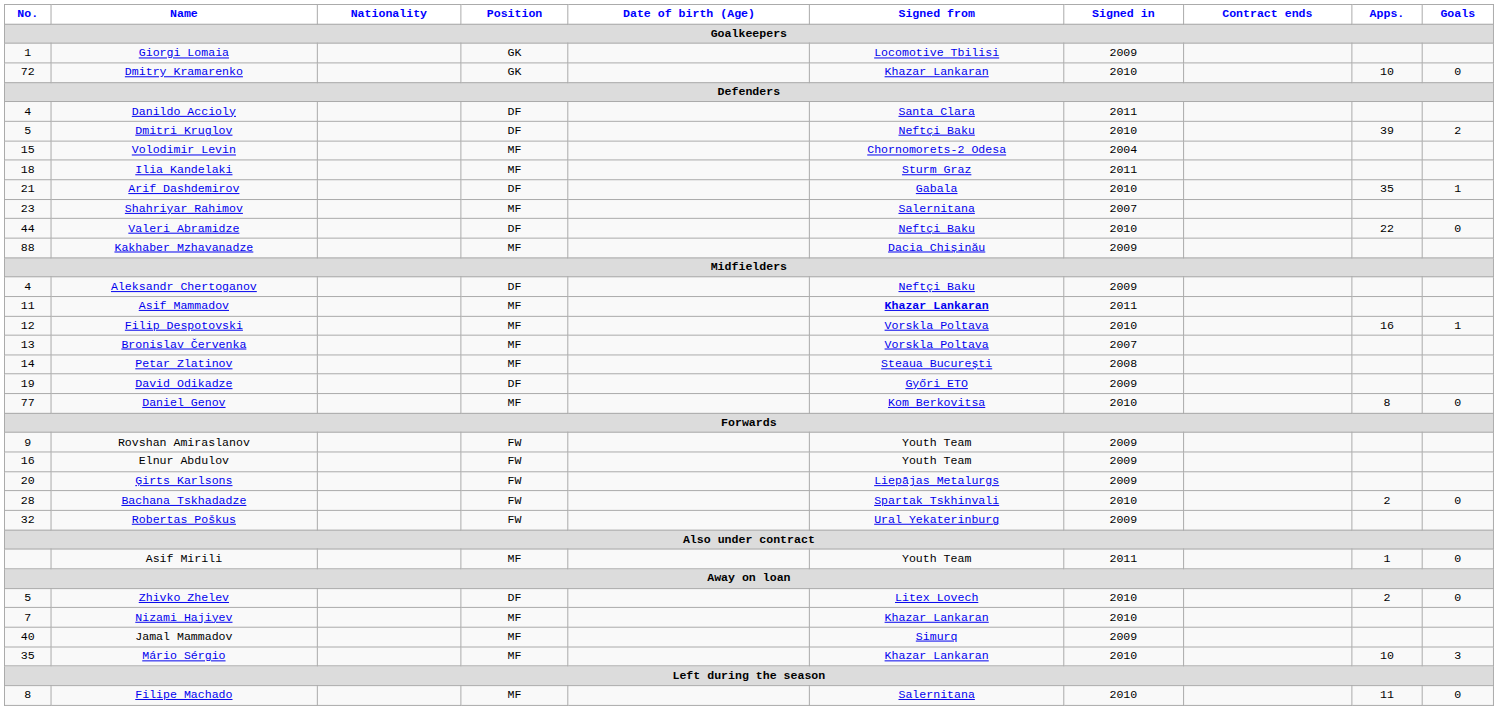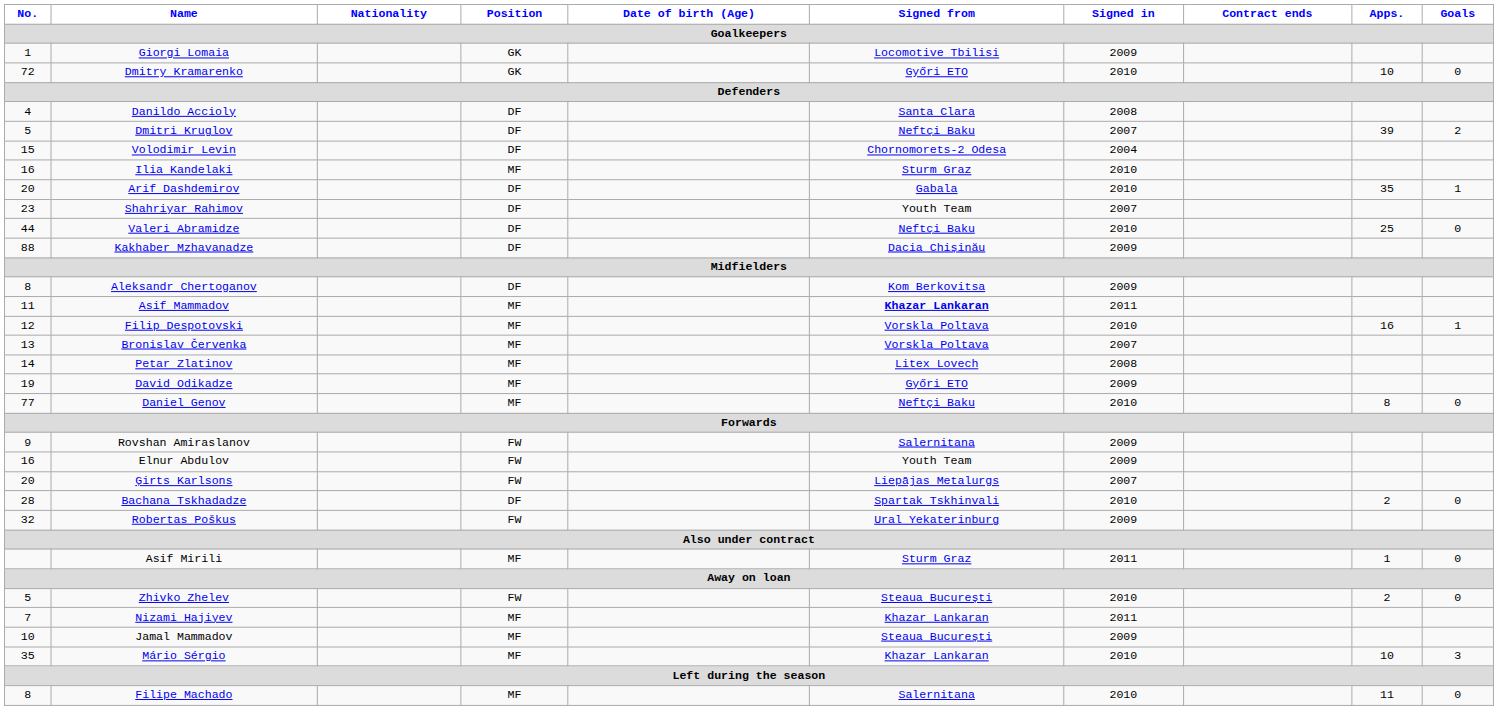 <table class="wikitable"  style="text-align:center; font-size:90%; width:95%;">
 <tr>
 <th style="background:white; color:blue; text-align:center;">No.</th>
 <th style="background:white; color:blue; text-align:center;">Name</th>
 <th style="background:white; color:blue; text-align:center;">Nationality</th>
 <th style="background:white; color:blue; text-align:center;">Position</th>
 <th style="background:white; color:blue; text-align:center;">Date of birth (Age)</th>
 <th style="background:white; color:blue; text-align:center;">Signed from</th>
 <th style="background:white; color:blue; text-align:center;">Signed in</th>
 <th style="background:white; color:blue; text-align:center;">Contract ends</th>
 <th style="background:white; color:blue; text-align:center;">Apps.</th>
 <th style="background:white; color:blue; text-align:center;">Goals</th>
 </tr>
 <tr>
 <th colspan="11"  style="background:#dcdcdc; text-align:center;">Goalkeepers</th>
 </tr>
 <tr>
 <td>1</td>
 <td><a href='#'>Giorgi Lomaia</a></td>
 <td></td>
 <td>GK</td>
 <td></td>
 <td><a href='#'>Locomotive Tbilisi</a></td>
 <td>2009</td>
 <td></td>
 <td></td>
 <td></td>
 </tr>
 <tr>
 <td>72</td>
 <td><a href='#'>Dmitry Kramarenko</a></td>
 <td></td>
 <td>GK</td>
 <td></td>
-<td><a href='#'>Khazar Lankaran</a></td>
+<td><a href='#'>Győri ETO</a></td>
 <td>2010</td>
 <td></td>
 <td>10</td>
 <td>0</td>
 </tr>
 <tr>
 <th colspan="11"  style="background:#dcdcdc; text-align:center;">Defenders</th>
 </tr>
 <tr>
 <td>4</td>
 <td><a href='#'>Danildo Accioly</a></td>
 <td></td>
 <td>DF</td>
 <td></td>
 <td><a href='#'>Santa Clara</a></td>
-<td>2011</td>
+<td>2008</td>
 <td></td>
 <td></td>
 <td></td>
 </tr>
 <tr>
 <td>5</td>
 <td><a href='#'>Dmitri Kruglov</a></td>
 <td></td>
 <td>DF</td>
 <td></td>
 <td><a href='#'>Neftçi Baku</a></td>
-<td>2010</td>
+<td>2007</td>
 <td></td>
 <td>39</td>
 <td>2</td>
 </tr>
 <tr>
 <td>15</td>
 <td><a href='#'>Volodimir Levin</a> </td>
 <td></td>
-<td>MF</td>
+<td>DF</td>
 <td></td>
 <td><a href='#'>Chornomorets-2 Odesa</a></td>
 <td>2004</td>
 <td></td>
 <td></td>
 <td></td>
 </tr>
 <tr>
-<td>18</td>
+<td>16</td>
 <td><a href='#'>Ilia Kandelaki</a></td>
 <td></td>
 <td>MF</td>
 <td></td>
 <td><a href='#'>Sturm Graz</a></td>
-<td>2011</td>
+<td>2010</td>
 <td></td>
 <td></td>
 <td></td>
 </tr>
 <tr>
-<td>21</td>
+<td>20</td>
 <td><a href='#'>Arif Dashdemirov</a></td>
 <td></td>
 <td>DF</td>
 <td></td>
 <td><a href='#'>Gabala</a></td>
 <td>2010</td>
 <td></td>
 <td>35</td>
 <td>1</td>
 </tr>
 <tr>
 <td>23</td>
 <td><a href='#'>Shahriyar Rahimov</a></td>
 <td></td>
-<td>MF</td>
+<td>DF</td>
 <td></td>
-<td><a href='#'>Salernitana</a></td>
+<td>Youth Team</td>
 <td>2007</td>
 <td></td>
 <td></td>
 <td></td>
 </tr>
 <tr>
 <td>44</td>
 <td><a href='#'>Valeri Abramidze</a></td>
 <td></td>
 <td>DF</td>
 <td></td>
 <td><a href='#'>Neftçi Baku</a></td>
 <td>2010</td>
 <td></td>
-<td>22</td>
+<td>25</td>
 <td>0</td>
 </tr>
 <tr>
 <td>88</td>
 <td><a href='#'>Kakhaber Mzhavanadze</a></td>
 <td></td>
-<td>MF</td>
+<td>DF</td>
 <td></td>
 <td><a href='#'>Dacia Chișinău</a></td>
 <td>2009</td>
 <td></td>
 <td></td>
 <td></td>
 </tr>
 <tr>
 <th colspan="11"  style="background:#dcdcdc; text-align:center;">Midfielders</th>
 </tr>
 <tr>
-<td>4</td>
+<td>8</td>
 <td><a href='#'>Aleksandr Chertoganov</a></td>
 <td></td>
 <td>DF</td>
 <td></td>
-<td><a href='#'>Neftçi Baku</a></td>
+<td><a href='#'>Kom Berkovitsa</a></td>
 <td>2009</td>
 <td></td>
 <td></td>
 <td></td>
 </tr>
 <tr>
 <td>11</td>
 <td><a href='#'>Asif Mammadov</a></td>
 <td></td>
 <td>MF</td>
 <td></td>
 <td><strong><a href='#'>Khazar Lankaran</a></strong></td>
 <td>2011</td>
 <td></td>
 <td></td>
 <td></td>
 </tr>
 <tr>
 <td>12</td>
 <td><a href='#'>Filip Despotovski</a></td>
 <td></td>
 <td>MF</td>
 <td></td>
 <td><a href='#'>Vorskla Poltava</a></td>
 <td>2010</td>
 <td></td>
 <td>16</td>
 <td>1</td>
 </tr>
 <tr>
 <td>13</td>
 <td><a href='#'>Bronislav Červenka</a></td>
 <td></td>
 <td>MF</td>
 <td></td>
 <td><a href='#'>Vorskla Poltava</a></td>
 <td>2007</td>
 <td></td>
 <td></td>
 <td></td>
 </tr>
 <tr>
 <td>14</td>
 <td><a href='#'>Petar Zlatinov</a></td>
 <td></td>
 <td>MF</td>
 <td></td>
-<td><a href='#'>Steaua București</a></td>
+<td><a href='#'>Litex Lovech</a></td>
 <td>2008</td>
 <td></td>
 <td></td>
 <td></td>
 </tr>
 <tr>
 <td>19</td>
 <td><a href='#'>David Odikadze</a></td>
 <td></td>
-<td>DF</td>
+<td>MF</td>
 <td></td>
 <td><a href='#'>Győri ETO</a></td>
 <td>2009</td>
 <td></td>
 <td></td>
 <td></td>
 </tr>
 <tr>
 <td>77</td>
 <td><a href='#'>Daniel Genov</a></td>
 <td></td>
 <td>MF</td>
 <td></td>
-<td><a href='#'>Kom Berkovitsa</a></td>
+<td><a href='#'>Neftçi Baku</a></td>
 <td>2010</td>
 <td></td>
 <td>8</td>
 <td>0</td>
 </tr>
 <tr>
 <th colspan="11"  style="background:#dcdcdc; text-align:center;">Forwards</th>
 </tr>
 <tr>
 <td>9</td>
 <td>Rovshan Amiraslanov</td>
 <td></td>
 <td>FW</td>
 <td></td>
-<td>Youth Team</td>
+<td><a href='#'>Salernitana</a></td>
 <td>2009</td>
 <td></td>
 <td></td>
 <td></td>
 </tr>
 <tr>
 <td>16</td>
 <td>Elnur Abdulov</td>
 <td></td>
 <td>FW</td>
 <td></td>
 <td>Youth Team</td>
 <td>2009</td>
 <td></td>
 <td></td>
 <td></td>
 </tr>
 <tr>
 <td>20</td>
 <td><a href='#'>Ģirts Karlsons</a></td>
 <td></td>
 <td>FW</td>
 <td></td>
 <td><a href='#'>Liepājas Metalurgs</a></td>
-<td>2009</td>
+<td>2007</td>
 <td></td>
 <td></td>
 <td></td>
 </tr>
 <tr>
 <td>28</td>
 <td><a href='#'>Bachana Tskhadadze</a></td>
 <td></td>
-<td>FW</td>
+<td>DF</td>
 <td></td>
 <td><a href='#'>Spartak Tskhinvali</a></td>
 <td>2010</td>
 <td></td>
 <td>2</td>
 <td>0</td>
 </tr>
 <tr>
 <td>32</td>
 <td><a href='#'>Robertas Poškus</a></td>
 <td></td>
 <td>FW</td>
 <td></td>
 <td><a href='#'>Ural Yekaterinburg</a></td>
 <td>2009</td>
 <td></td>
 <td></td>
 <td></td>
 </tr>
 <tr>
 <th colspan="11"  style="background:#dcdcdc; text-align:center;">Also under contract</th>
 </tr>
 <tr>
 <td></td>
 <td>Asif Mirili</td>
 <td></td>
 <td>MF</td>
 <td></td>
-<td>Youth Team</td>
+<td><a href='#'>Sturm Graz</a></td>
 <td>2011</td>
 <td></td>
 <td>1</td>
 <td>0</td>
 </tr>
 <tr>
 <th colspan="11"  style="background:#dcdcdc; text-align:center;">Away on loan</th>
 </tr>
 <tr>
 <td>5</td>
 <td><a href='#'>Zhivko Zhelev</a></td>
 <td></td>
-<td>DF</td>
+<td>FW</td>
 <td></td>
-<td><a href='#'>Litex Lovech</a></td>
+<td><a href='#'>Steaua București</a></td>
 <td>2010</td>
 <td></td>
 <td>2</td>
 <td>0</td>
 </tr>
 <tr>
 <td>7</td>
 <td><a href='#'>Nizami Hajiyev</a></td>
 <td></td>
 <td>MF</td>
 <td></td>
 <td><a href='#'>Khazar Lankaran</a></td>
-<td>2010</td>
+<td>2011</td>
 <td></td>
 <td></td>
 <td></td>
 </tr>
 <tr>
-<td>40</td>
+<td>10</td>
 <td>Jamal Mammadov</td>
 <td></td>
 <td>MF</td>
 <td></td>
-<td><a href='#'>Simurq</a></td>
+<td><a href='#'>Steaua București</a></td>
 <td>2009</td>
 <td></td>
 <td></td>
 <td></td>
 </tr>
 <tr>
 <td>35</td>
 <td><a href='#'>Mário Sérgio</a></td>
 <td></td>
 <td>MF</td>
 <td></td>
 <td><a href='#'>Khazar Lankaran</a></td>
 <td>2010</td>
 <td></td>
 <td>10</td>
 <td>3</td>
 </tr>
 <tr>
 <th colspan="11"  style="background:#dcdcdc; text-align:center;">Left during the season</th>
 </tr>
 <tr>
 <td>8</td>
 <td><a href='#'>Filipe Machado</a></td>
 <td></td>
 <td>MF</td>
 <td></td>
 <td><a href='#'>Salernitana</a></td>
 <td>2010</td>
 <td></td>
 <td>11</td>
 <td>0</td>
 </tr>
 </table>
